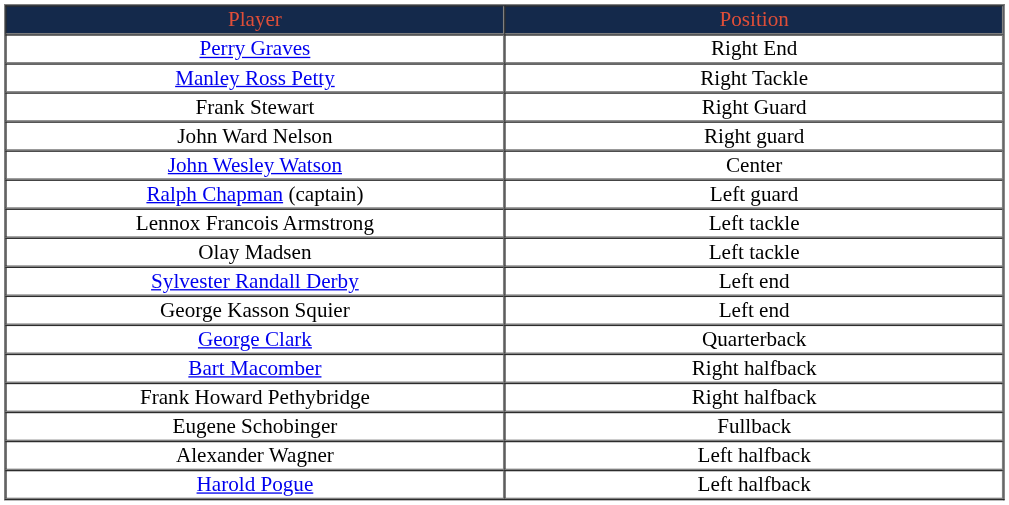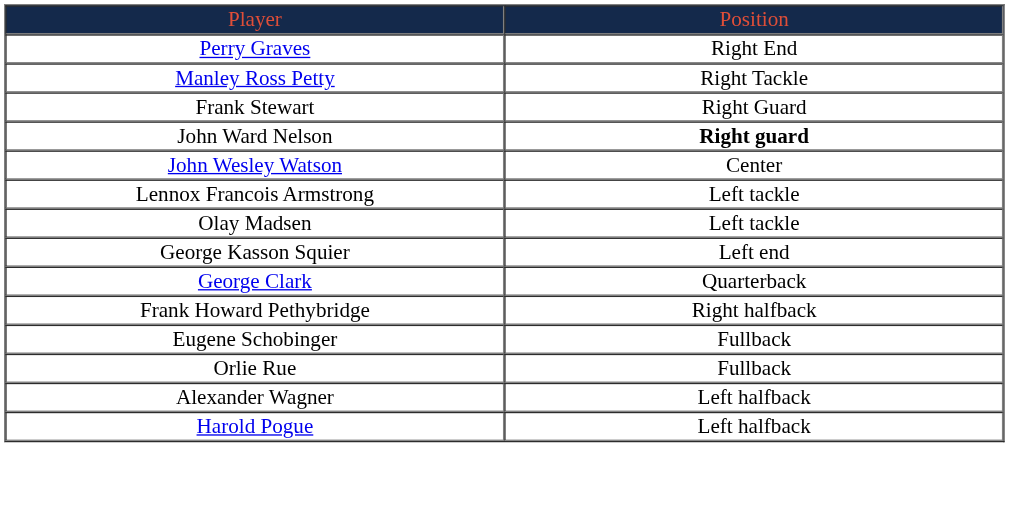 <table cellpadding="1" border="1" cellspacing="0" width="60%" style="text-align:center;">
 <tr style="background:#14294B; color:#DF4E38;">
 <td>Player</td>
 <td>Position</td>
 </tr>
 <tr align="center" bgcolor="">
 <td><a href='#'>Perry Graves</a></td>
 <td>Right End</td>
 </tr>
 <tr align="center" bgcolor="">
 <td><a href='#'>Manley Ross Petty</a></td>
 <td>Right Tackle</td>
 </tr>
 <tr align="center" bgcolor="">
 <td width="250">Frank Stewart</td>
 <td width="250">Right Guard</td>
 </tr>
 <tr align="center" bgcolor="">
 <td>John Ward Nelson</td>
-<td>Right guard</td>
+<td><strong>Right guard</strong></td>
 </tr>
 <tr align="center" bgcolor="">
 <td><a href='#'>John Wesley Watson</a></td>
 <td>Center</td>
-</tr>
-<tr align="center" bgcolor="">
-<td><a href='#'>Ralph Chapman</a> (captain)</td>
-<td>Left guard</td>
 </tr>
 <tr align="center" bgcolor="">
 <td>Lennox Francois Armstrong</td>
 <td>Left tackle</td>
 </tr>
 <tr align="center" bgcolor="">
 <td>Olay Madsen</td>
 <td>Left tackle</td>
 </tr>
 <tr align="center" bgcolor="">
-<td><a href='#'>Sylvester Randall Derby</a></td>
-<td>Left end</td>
-</tr>
-<tr align="center" bgcolor="">
 <td>George Kasson Squier</td>
 <td>Left end</td>
 </tr>
 <tr align="center" bgcolor="">
 <td><a href='#'>George Clark</a></td>
 <td>Quarterback</td>
 </tr>
 <tr align="center" bgcolor="">
-<td><a href='#'>Bart Macomber</a></td>
-<td>Right halfback</td>
-</tr>
-<tr align="center" bgcolor="">
 <td>Frank Howard Pethybridge</td>
 <td>Right halfback</td>
 </tr>
 <tr align="center" bgcolor="">
 <td>Eugene Schobinger</td>
+<td>Fullback</td>
+</tr>
+<tr align="center" bgcolor="">
+<td>Orlie Rue</td>
 <td>Fullback</td>
 </tr>
 <tr align="center" bgcolor="">
 <td>Alexander Wagner</td>
 <td>Left halfback</td>
 </tr>
 <tr align="center" bgcolor="">
 <td><a href='#'>Harold Pogue</a></td>
 <td>Left halfback</td>
 </tr>
 <tr align="center" bgcolor="">
 </tr>
 </table>
